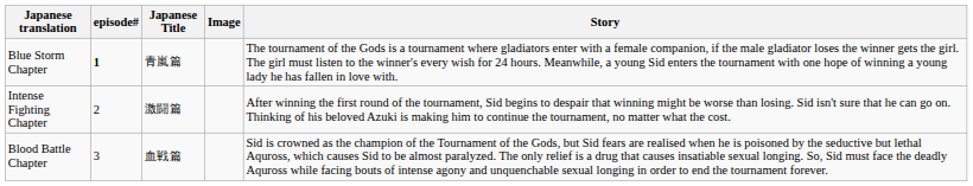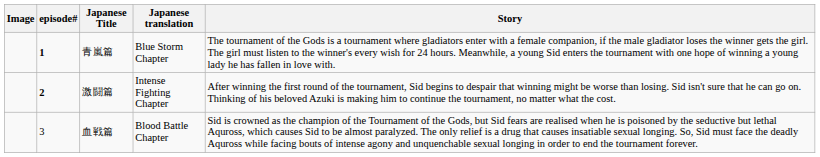 <table class="wikitable">
 <tr>
-<th>Japanese translation</th>
+<th>Image</th>
 <th>episode#</th>
 <th>Japanese Title</th>
-<th>Image</th>
+<th>Japanese translation</th>
 <th>Story</th>
 </tr>
 <tr>
-<td>Blue Storm  Chapter</td>
+<td></td>
 <td><strong>1</strong></td>
 <td>青嵐篇</td>
-<td></td>
+<td>Blue Storm  Chapter</td>
 <td>The tournament of the Gods is a tournament where gladiators enter with a female companion,  if the male gladiator loses the winner gets the girl. The girl must listen to the winner's every wish for 24 hours. Meanwhile, a young Sid enters the tournament with one hope of winning a young lady he has fallen in love with.</td>
 </tr>
 <tr>
+<td></td>
+<td><strong>2</strong></td>
+<td>激闘篇</td>
 <td>Intense Fighting  Chapter</td>
-<td>2</td>
-<td>激闘篇</td>
-<td></td>
 <td>After winning the first round of the tournament, Sid begins to despair that winning might be worse than losing. Sid isn't sure that he can go on. Thinking of his beloved Azuki is making him to continue the tournament, no matter what the cost.</td>
 </tr>
 <tr>
-<td>Blood Battle  Chapter</td>
+<td></td>
 <td>3</td>
 <td>血戦篇</td>
-<td></td>
+<td>Blood Battle  Chapter</td>
 <td>Sid is crowned as the champion of the Tournament of the Gods, but Sid fears are realised when he is poisoned by the seductive but lethal Aquross, which causes Sid to be almost paralyzed. The only relief is a drug that causes insatiable sexual longing. So, Sid must face the deadly Aquross while facing bouts of intense agony and unquenchable sexual longing in order to end the tournament forever.</td>
 </tr>
 </table>
